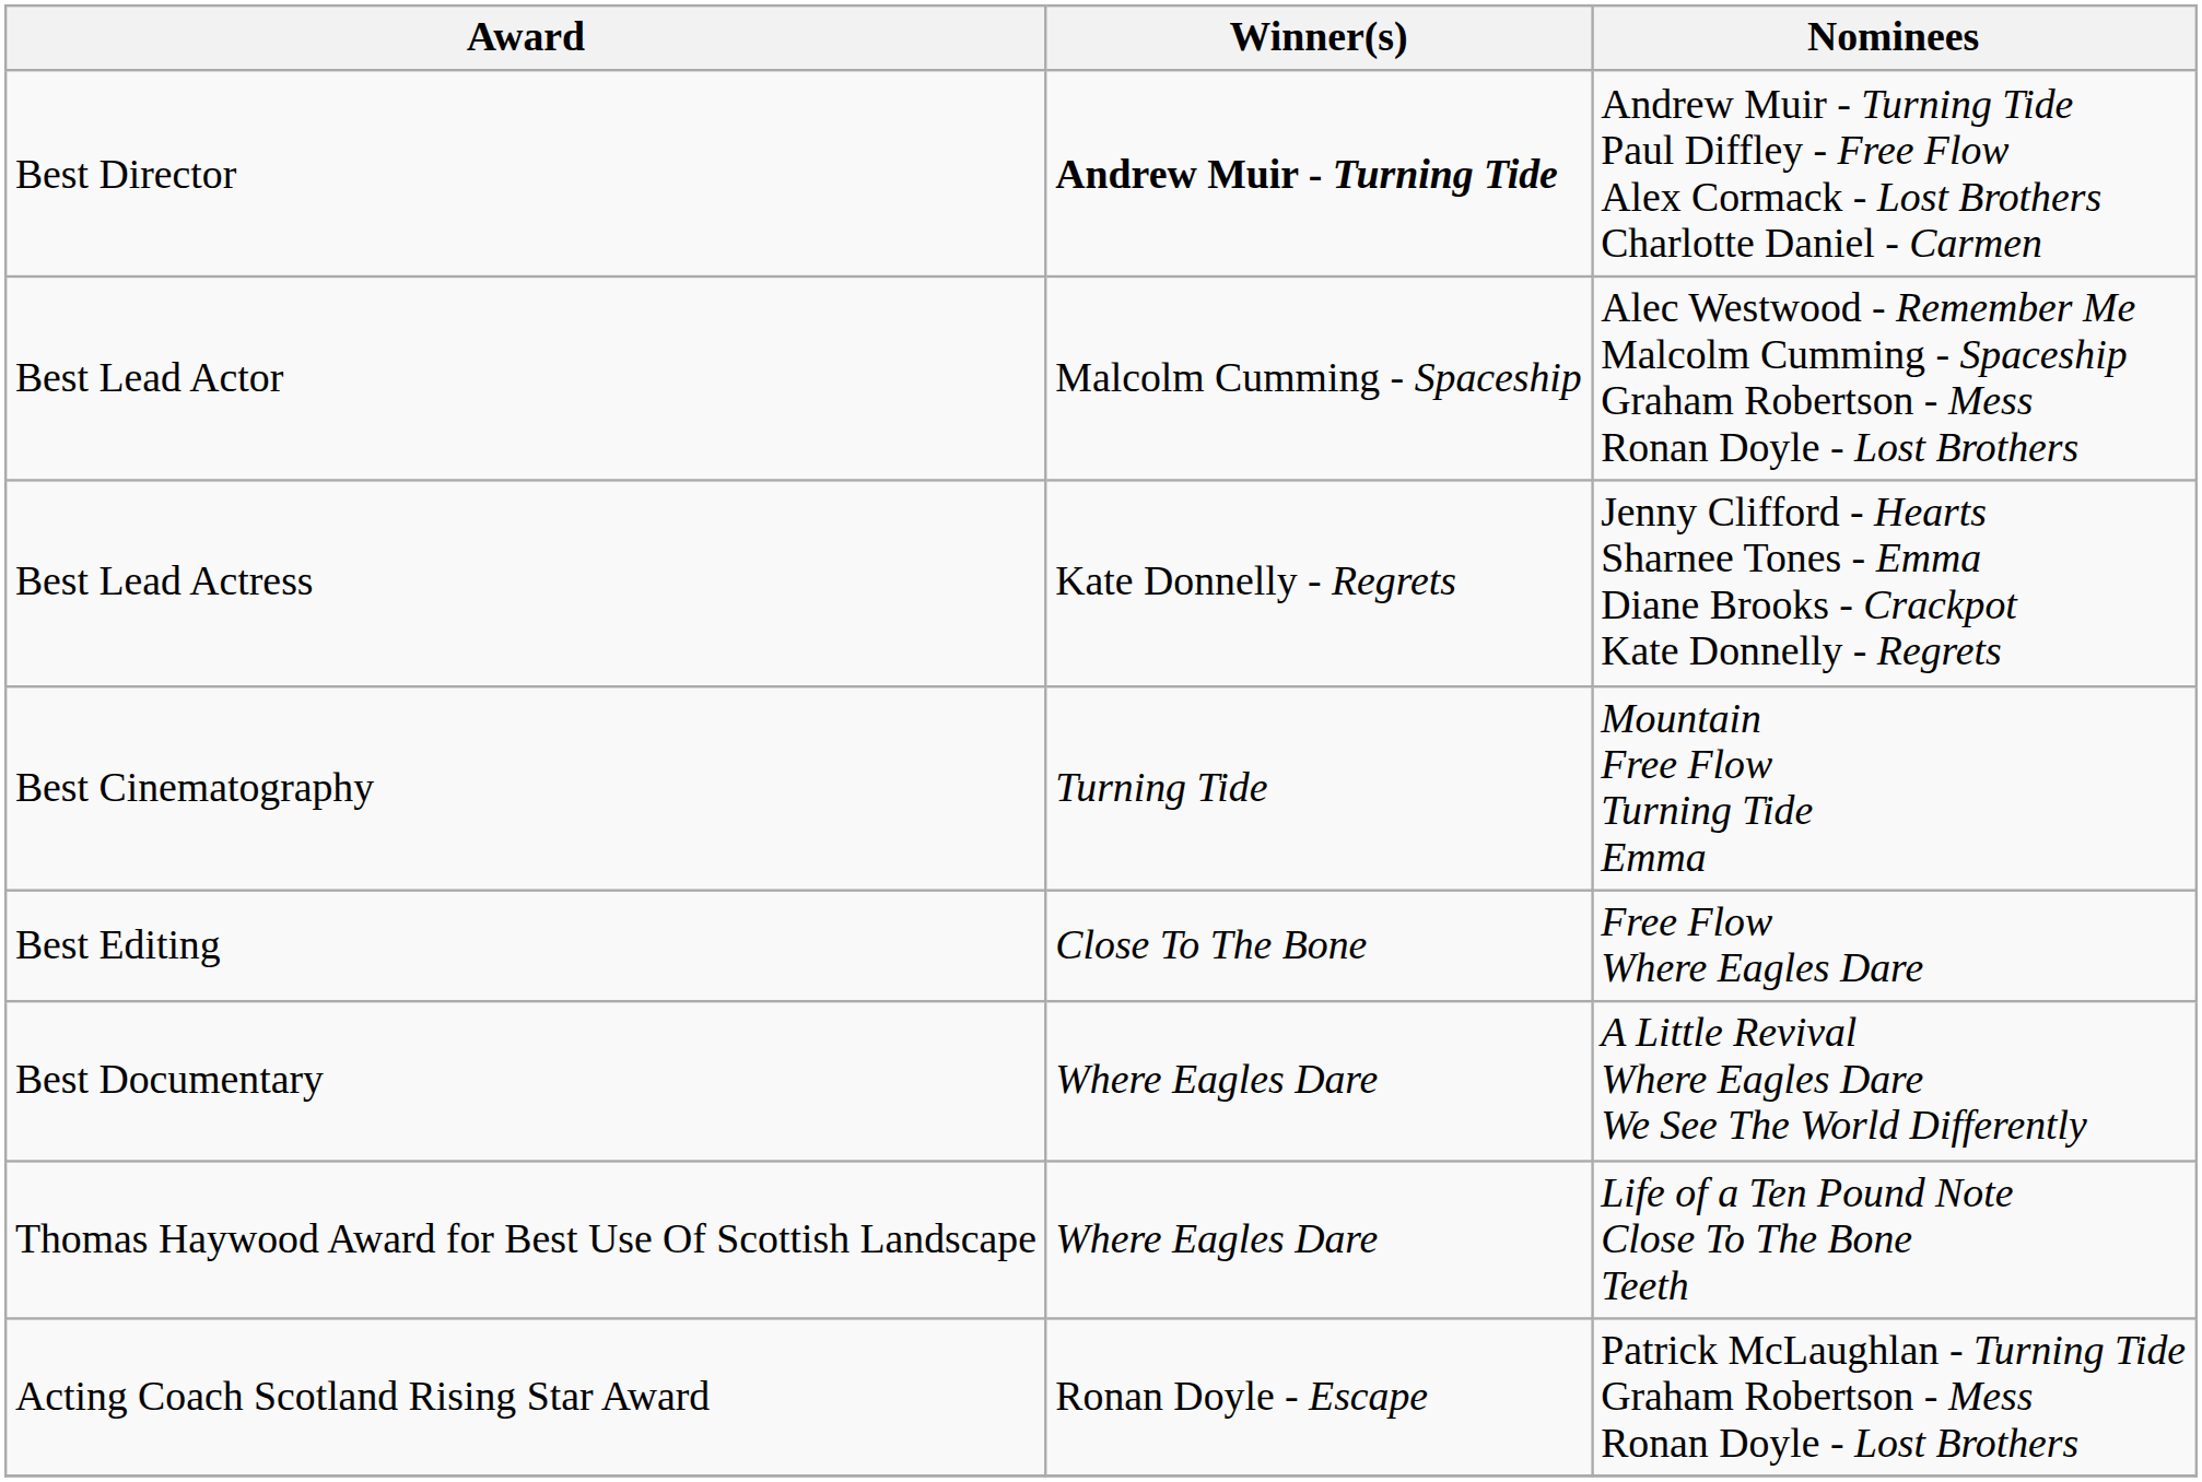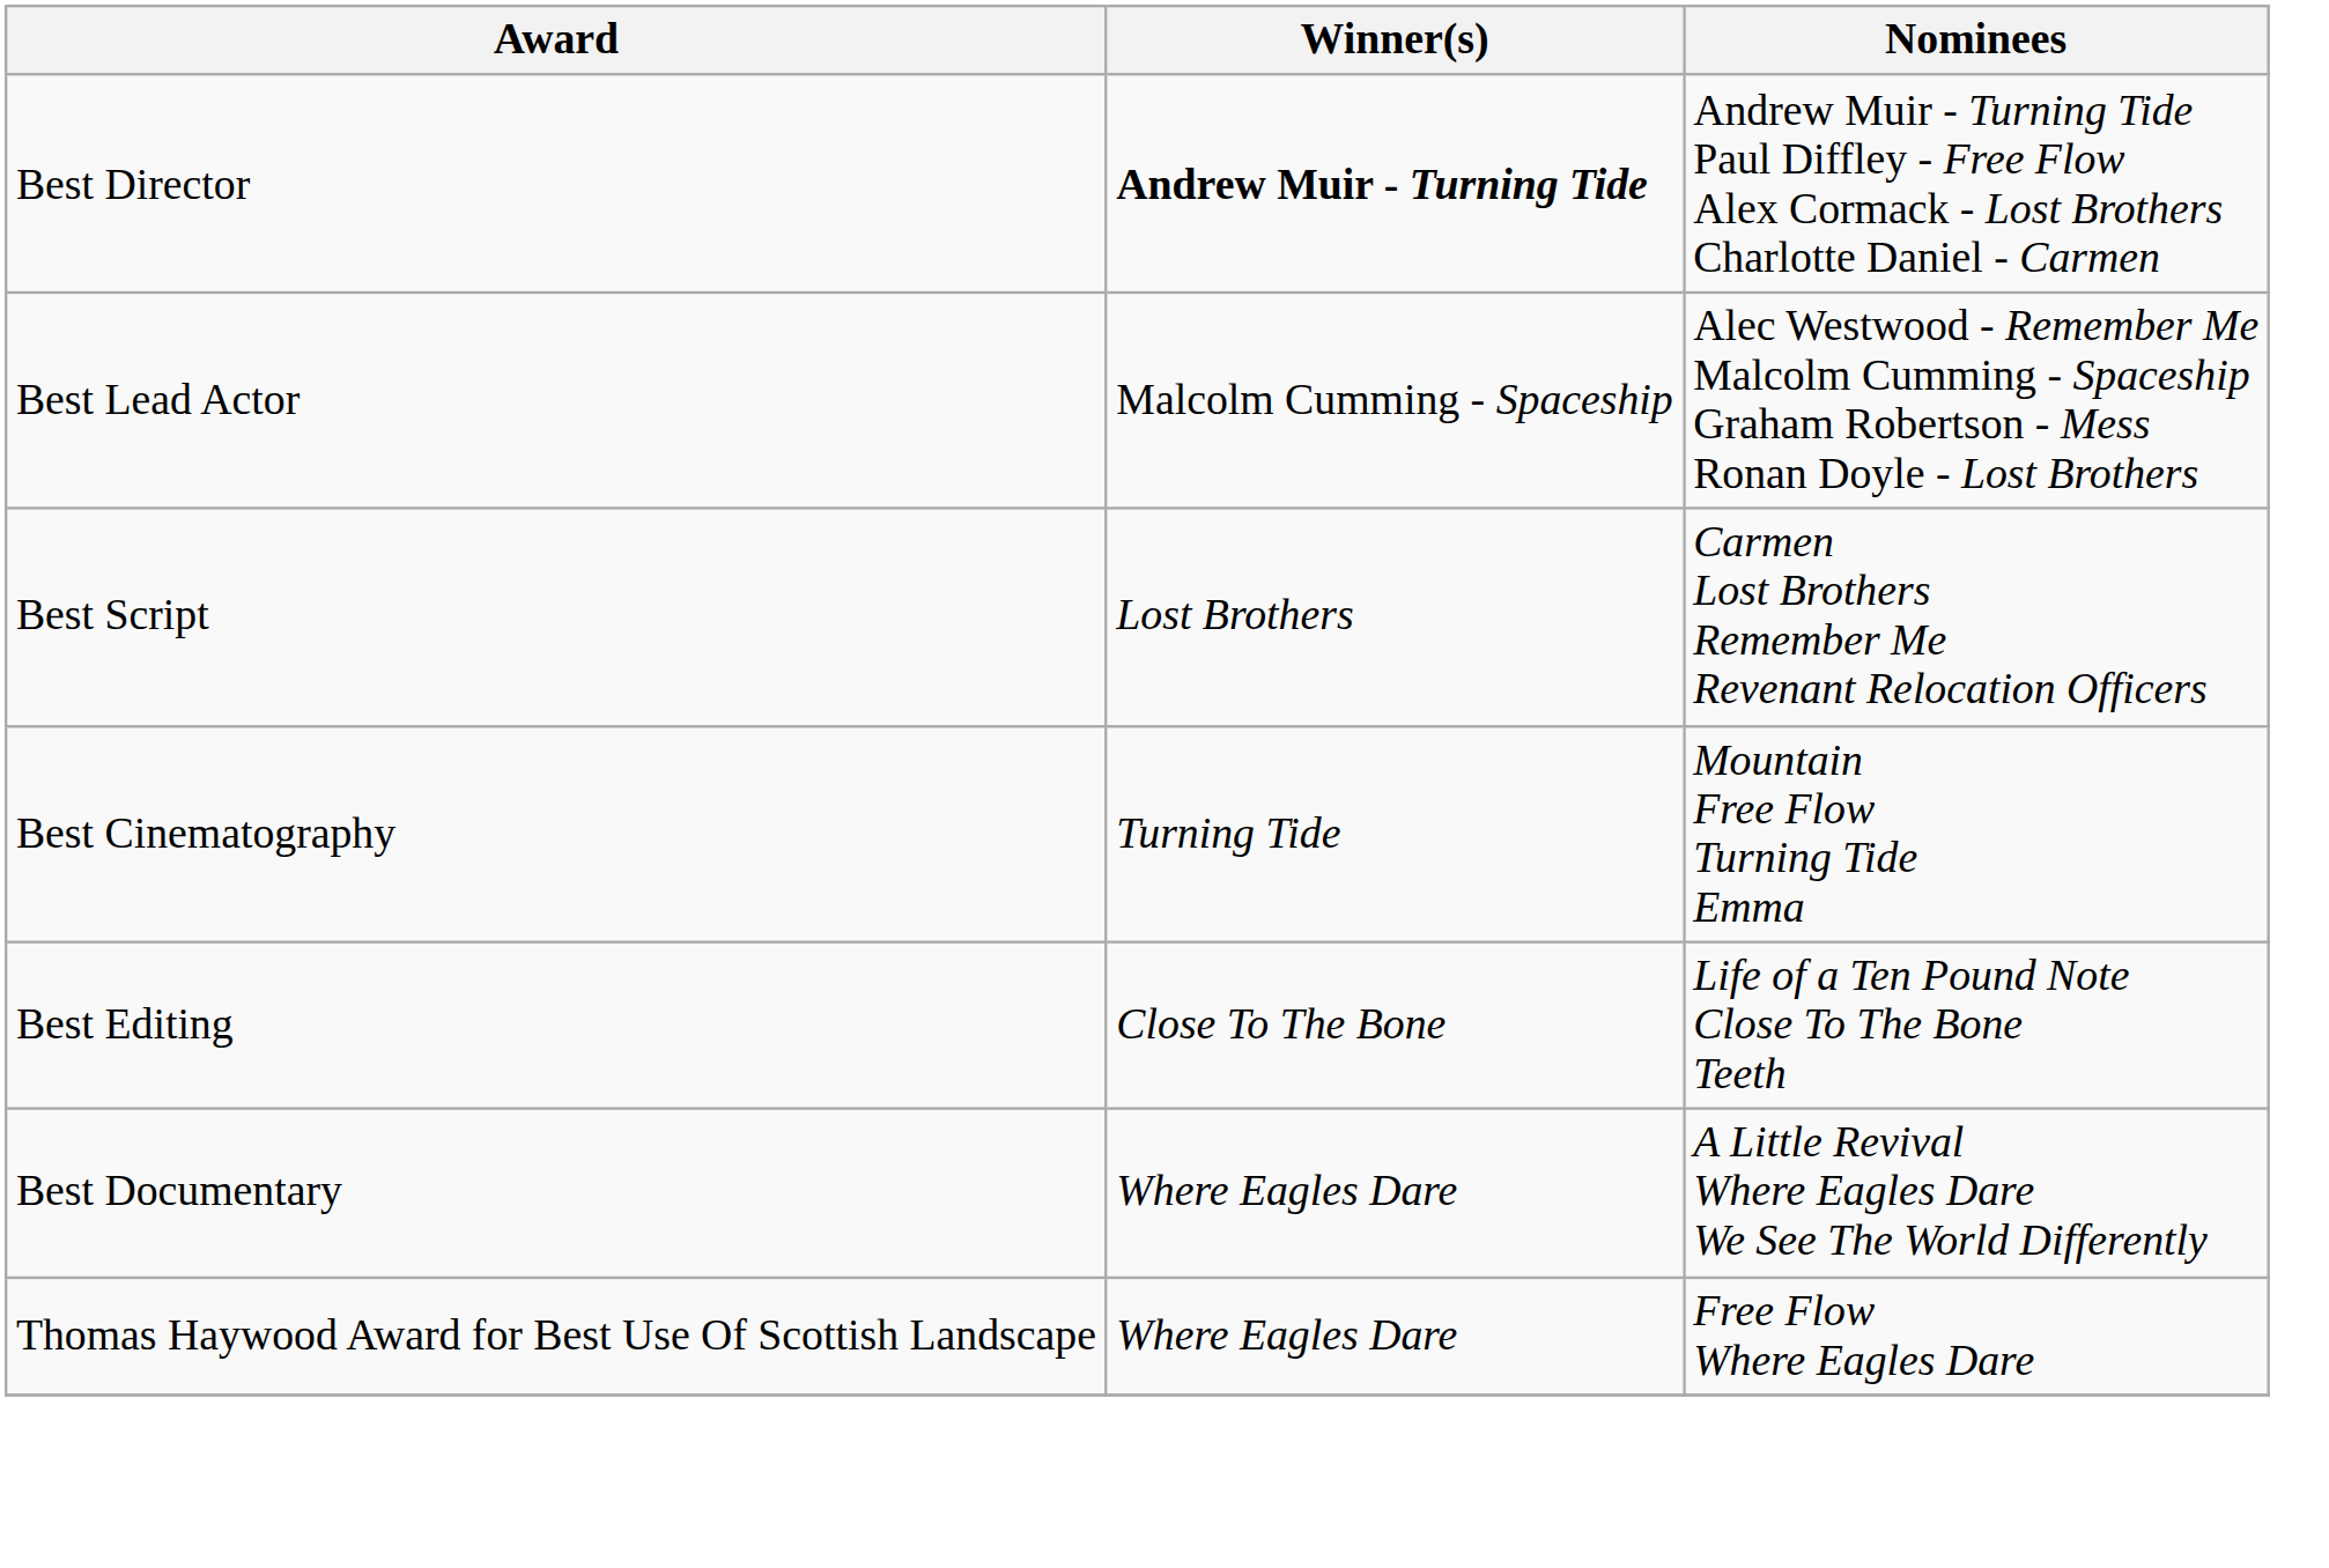 <table class="wikitable">
 <tr>
 <th>Award</th>
 <th>Winner(s)</th>
 <th>Nominees</th>
 </tr>
 <tr>
 <td>Best Director</td>
 <td><strong>Andrew Muir - <em>Turning Tide</em></strong></td>
 <td>Andrew Muir - <em>Turning Tide</em><br>Paul Diffley - <em>Free Flow</em><br>Alex Cormack - <em>Lost Brothers</em><br>Charlotte Daniel - <em>Carmen</em></td>
 </tr>
 <tr>
 <td>Best Lead Actor</td>
 <td>Malcolm Cumming - <em>Spaceship</em></td>
 <td>Alec Westwood - <em>Remember Me</em><br>Malcolm Cumming - <em>Spaceship</em><br>Graham Robertson - <em>Mess</em><br>Ronan Doyle - <em>Lost Brothers</em></td>
 </tr>
 <tr>
-<td>Best Lead Actress</td>
-<td>Kate Donnelly - <em>Regrets</em></td>
-<td>Jenny Clifford - <em>Hearts</em><br>Sharnee Tones - <em>Emma</em><br>Diane Brooks - <em>Crackpot</em><br>Kate Donnelly - <em>Regrets</em></td>
+<td>Best Script</td>
+<td><em>Lost Brothers</em></td>
+<td><em>Carmen</em><br><em>Lost Brothers</em><br><em>Remember Me</em><br><em>Revenant Relocation Officers</em></td>
 </tr>
 <tr>
 <td>Best Cinematography</td>
 <td><em>Turning Tide</em></td>
 <td><em>Mountain</em><br><em>Free Flow</em><br><em>Turning Tide</em><br><em>Emma</em></td>
 </tr>
 <tr>
 <td>Best Editing</td>
 <td><em>Close To The Bone</em></td>
-<td><em>Free Flow</em><br><em>Where Eagles Dare</em></td>
+<td><em>Life of a Ten Pound Note</em><br><em>Close To The Bone</em><br><em>Teeth</em></td>
 </tr>
 <tr>
 <td>Best Documentary</td>
 <td><em>Where Eagles Dare</em></td>
 <td><em>A Little Revival</em><br><em>Where Eagles Dare</em><br><em>We See The World Differently</em></td>
 </tr>
 <tr>
 <td>Thomas Haywood Award for Best Use Of Scottish Landscape</td>
 <td><em>Where Eagles Dare</em></td>
-<td><em>Life of a Ten Pound Note</em><br><em>Close To The Bone</em><br><em>Teeth</em></td>
-</tr>
-<tr>
-<td>Acting Coach Scotland Rising Star Award</td>
-<td>Ronan Doyle - <em>Escape</em></td>
-<td>Patrick McLaughlan - <em>Turning Tide</em><br>Graham Robertson - <em>Mess</em><br>Ronan Doyle - <em>Lost Brothers</em></td>
+<td><em>Free Flow</em><br><em>Where Eagles Dare</em></td>
 </tr>
 <tr>
 </tr>
 </table>
